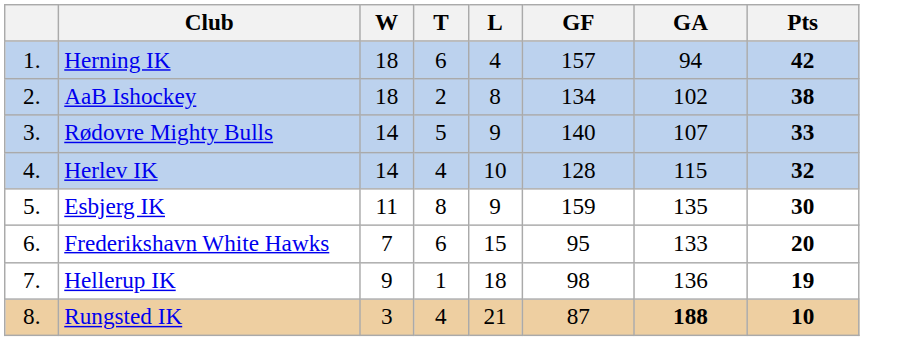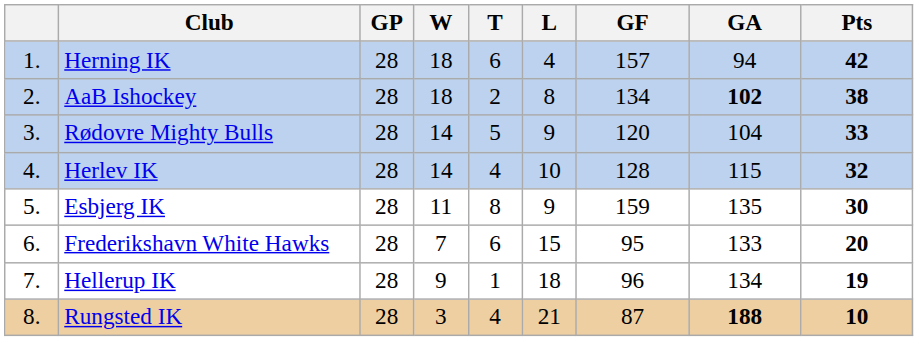 <table class="wikitable">
 <tr>
 <th width="30"></th>
 <th width="200">Club</th>
+<th width="30">GP</th>
 <th width="30">W</th>
 <th width="30">T</th>
 <th width="30">L</th>
 <th width="70">GF</th>
 <th width="70">GA</th>
 <th width="70">Pts</th>
 </tr>
 <tr bgcolor="#BCD2EE" align="center">
 <td>1.</td>
 <td align="left"><a href='#'>Herning IK</a></td>
+<td>28</td>
 <td>18</td>
 <td>6</td>
 <td>4</td>
 <td>157</td>
 <td>94</td>
 <td><strong>42</strong></td>
 </tr>
 <tr bgcolor="#BCD2EE" align="center">
 <td>2.</td>
 <td align="left"><a href='#'>AaB Ishockey</a></td>
+<td>28</td>
 <td>18</td>
 <td>2</td>
 <td>8</td>
 <td>134</td>
-<td>102</td>
+<td><strong>102</strong></td>
 <td><strong>38</strong></td>
 </tr>
 <tr bgcolor="#BCD2EE" align="center">
 <td>3.</td>
 <td align="left"><a href='#'>Rødovre Mighty Bulls</a></td>
+<td>28</td>
 <td>14</td>
 <td>5</td>
 <td>9</td>
-<td>140</td>
-<td>107</td>
+<td>120</td>
+<td>104</td>
 <td><strong>33</strong></td>
 </tr>
 <tr bgcolor="#BCD2EE" align="center">
 <td>4.</td>
 <td align="left"><a href='#'>Herlev IK</a></td>
+<td>28</td>
 <td>14</td>
 <td>4</td>
 <td>10</td>
 <td>128</td>
 <td>115</td>
 <td><strong>32</strong></td>
 </tr>
 <tr bgcolor="#FFFFFF" align="center">
 <td>5.</td>
 <td align="left"><a href='#'>Esbjerg IK</a></td>
+<td>28</td>
 <td>11</td>
 <td>8</td>
 <td>9</td>
 <td>159</td>
 <td>135</td>
 <td><strong>30</strong></td>
 </tr>
 <tr bgcolor="#FFFFFF" align="center">
 <td>6.</td>
 <td align="left"><a href='#'>Frederikshavn White Hawks</a></td>
+<td>28</td>
 <td>7</td>
 <td>6</td>
 <td>15</td>
 <td>95</td>
 <td>133</td>
 <td><strong>20</strong></td>
 </tr>
 <tr bgcolor="#FFFFFF" align="center">
 <td>7.</td>
 <td align="left"><a href='#'>Hellerup IK</a></td>
+<td>28</td>
 <td>9</td>
 <td>1</td>
 <td>18</td>
-<td>98</td>
-<td>136</td>
+<td>96</td>
+<td>134</td>
 <td><strong>19</strong></td>
 </tr>
 <tr bgcolor="#EECFA1" align="center">
 <td>8.</td>
 <td align="left"><a href='#'>Rungsted IK</a></td>
+<td>28</td>
 <td>3</td>
 <td>4</td>
 <td>21</td>
 <td>87</td>
 <td><strong>188</strong></td>
 <td><strong>10</strong></td>
 </tr>
 </table>
